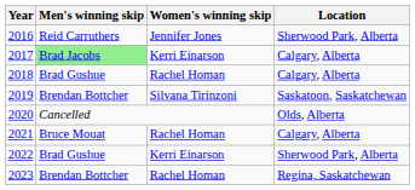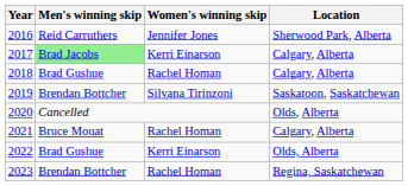 <table class="wikitable">
 <tr>
 <th>Year</th>
 <th>Men's winning skip</th>
 <th>Women's winning skip</th>
 <th>Location</th>
 </tr>
 <tr>
 <td><a href='#'>2016</a></td>
 <td> <a href='#'>Reid Carruthers</a></td>
 <td> <a href='#'>Jennifer Jones</a></td>
 <td><a href='#'>Sherwood Park</a>, <a href='#'>Alberta</a></td>
 </tr>
 <tr>
 <td><a href='#'>2017</a></td>
 <td style="background: lightgreen;"> <a href='#'>Brad Jacobs</a></td>
 <td> <a href='#'>Kerri Einarson</a></td>
 <td><a href='#'>Calgary</a>, <a href='#'>Alberta</a></td>
 </tr>
 <tr>
 <td><a href='#'>2018</a></td>
 <td> <a href='#'>Brad Gushue</a></td>
 <td> <a href='#'>Rachel Homan</a></td>
 <td><a href='#'>Calgary</a>, <a href='#'>Alberta</a></td>
 </tr>
 <tr>
 <td><a href='#'>2019</a></td>
 <td> <a href='#'>Brendan Bottcher</a></td>
 <td> <a href='#'>Silvana Tirinzoni</a></td>
 <td><a href='#'>Saskatoon</a>, <a href='#'>Saskatchewan</a></td>
 </tr>
 <tr>
 <td><a href='#'>2020</a></td>
 <td colspan="2"><em>Cancelled</em></td>
 <td><a href='#'>Olds</a>, <a href='#'>Alberta</a></td>
 </tr>
 <tr>
 <td><a href='#'>2021</a></td>
 <td> <a href='#'>Bruce Mouat</a></td>
 <td> <a href='#'>Rachel Homan</a></td>
 <td><a href='#'>Calgary</a>, <a href='#'>Alberta</a></td>
 </tr>
 <tr>
 <td><a href='#'>2022</a></td>
 <td> <a href='#'>Brad Gushue</a></td>
 <td> <a href='#'>Kerri Einarson</a></td>
-<td><a href='#'>Sherwood Park</a>, <a href='#'>Alberta</a></td>
+<td><a href='#'>Olds, Alberta</a></td>
 </tr>
 <tr>
 <td><a href='#'>2023</a></td>
 <td> <a href='#'>Brendan Bottcher</a></td>
 <td> <a href='#'>Rachel Homan</a></td>
 <td><a href='#'>Regina, Saskatchewan</a></td>
 </tr>
 </table>
